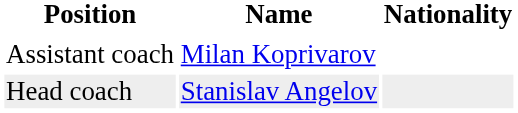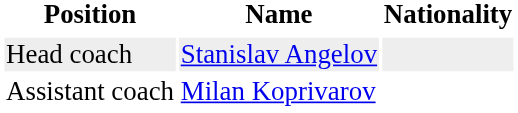 <table class="toccolours">
 <tr>
 <th bgcolor=>Position</th>
 <th bgcolor=>Name</th>
 <th bgcolor=>Nationality</th>
 </tr>
 <tr>
 </tr>
-<tr>
-<td>Assistant coach</td>
-<td><a href='#'>Milan Koprivarov</a></td>
-<td></td>
-</tr>
 <tr style="background:#eee;">
 <td>Head coach</td>
 <td><a href='#'>Stanislav Angelov</a></td>
 <td></td>
 </tr>
 <tr>
+<td>Assistant coach</td>
+<td><a href='#'>Milan Koprivarov</a></td>
+<td></td>
+</tr>
+<tr>
 </tr>
 </table>
